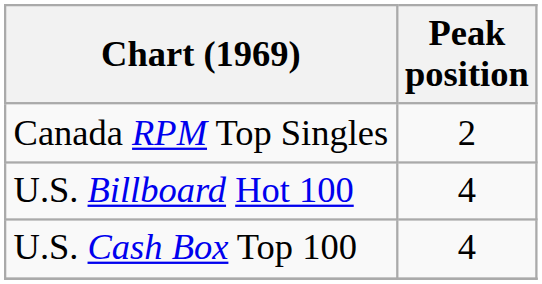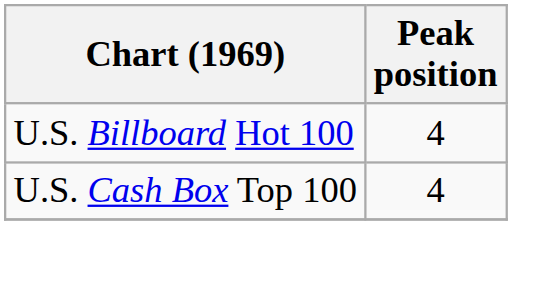 <table class="wikitable sortable">
 <tr>
 <th>Chart (1969)</th>
 <th>Peak<br>position</th>
-</tr>
-<tr>
-<td>Canada <em><a href='#'>RPM</a></em> Top Singles</td>
-<td style="text-align:center;">2</td>
 </tr>
 <tr>
 <td>U.S. <em><a href='#'>Billboard</a></em> <a href='#'>Hot 100</a></td>
 <td style="text-align:center;">4</td>
 </tr>
 <tr>
 <td>U.S. <a href='#'><em>Cash Box</em></a> Top 100</td>
 <td align="center">4</td>
 </tr>
 <tr>
 </tr>
 </table>
